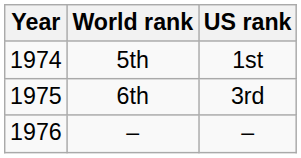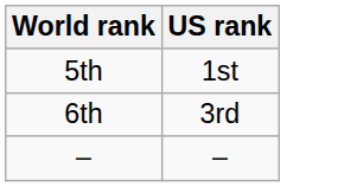 <table class=wikitable>
 <tr>
-<th>Year</th>
 <th>World rank</th>
 <th>US rank</th>
 </tr>
 <tr>
-<td>1974</td>
 <td align="center">5th</td>
 <td align="center">1st</td>
 </tr>
 <tr>
-<td>1975</td>
 <td align="center">6th</td>
 <td align="center">3rd</td>
 </tr>
 <tr>
-<td>1976</td>
 <td align="center">–</td>
 <td align="center">–</td>
 </tr>
 </table>
